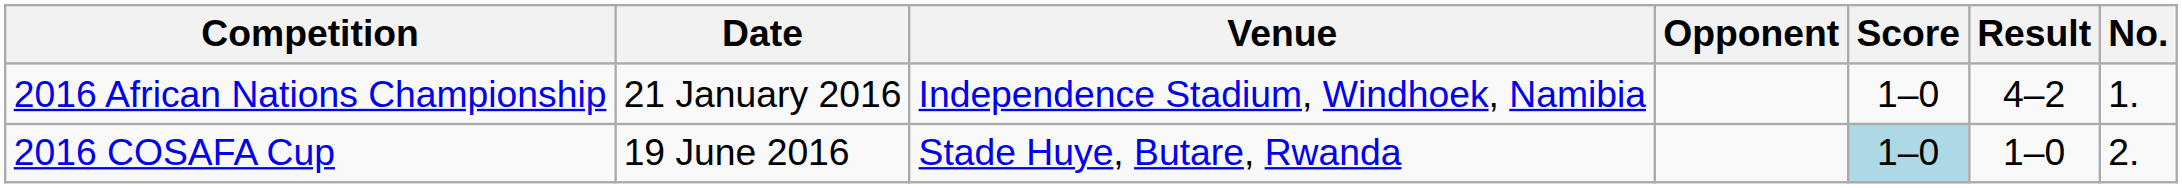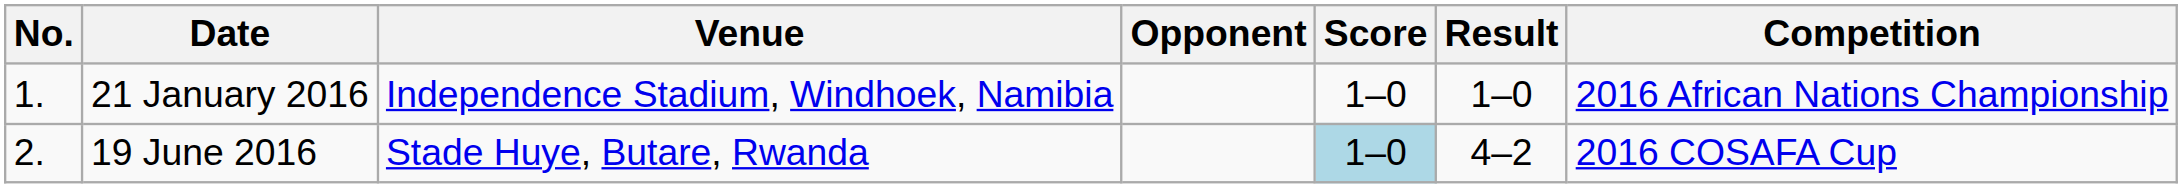 <table class="wikitable sortable">
 <tr>
-<th scope="col">Competition</th>
+<th scope="col">No.</th>
 <th scope="col">Date</th>
 <th scope="col">Venue</th>
 <th scope="col">Opponent</th>
 <th scope="col">Score</th>
 <th scope="col">Result</th>
-<th scope="col">No.</th>
+<th scope="col">Competition</th>
 </tr>
 <tr>
-<td><a href='#'>2016 African Nations Championship</a></td>
+<td>1.</td>
 <td>21 January 2016</td>
 <td><a href='#'>Independence Stadium</a>, <a href='#'>Windhoek</a>, <a href='#'>Namibia</a></td>
 <td></td>
 <td align="center">1–0</td>
-<td align="center">4–2</td>
-<td>1.</td>
+<td align="center">1–0</td>
+<td><a href='#'>2016 African Nations Championship</a></td>
 </tr>
 <tr>
-<td><a href='#'>2016 COSAFA Cup</a></td>
+<td>2.</td>
 <td>19 June 2016</td>
 <td><a href='#'>Stade Huye</a>, <a href='#'>Butare</a>, <a href='#'>Rwanda</a></td>
 <td></td>
 <td align="center" style="background: lightblue;">1–0</td>
-<td align="center">1–0</td>
-<td>2.</td>
+<td align="center">4–2</td>
+<td><a href='#'>2016 COSAFA Cup</a></td>
 </tr>
 </table>
